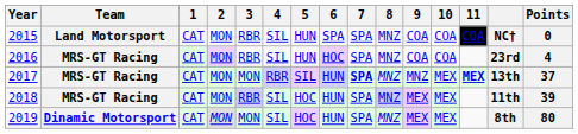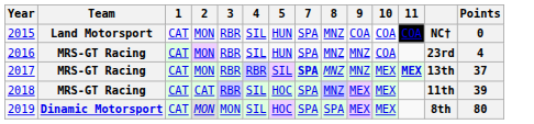 <table class="wikitable" style="text-align:center; font-size:90%">
 <tr>
 <th>Year</th>
 <th>Team</th>
 <th>1</th>
 <th>2</th>
 <th>3</th>
 <th>4</th>
 <th>5</th>
-<th>6</th>
 <th>7</th>
 <th>8</th>
 <th>9</th>
 <th>10</th>
 <th>11</th>
 <th></th>
 <th>Points</th>
 </tr>
 <tr>
 <td><a href='#'>2015</a></td>
 <th>Land Motorsport</th>
 <td style="background:#;"><a href='#'>CAT</a><br></td>
 <td style="background:#;"><a href='#'>MON</a><br></td>
 <td style="background:#;"><a href='#'>RBR</a><br></td>
 <td style="background:#;"><a href='#'>SIL</a><br></td>
 <td style="background:#;"><a href='#'>HUN</a><br></td>
 <td style="background:#;"><a href='#'>SPA</a><br></td>
-<td style="background:#;"><a href='#'>SPA</a><br></td>
 <td style="background:#;"><a href='#'>MNZ</a><br></td>
 <td style="background:#;"><a href='#'>COA</a><br></td>
 <td style="background:#FFFFFF;"><a href='#'>COA</a><br></td>
 <td style="background:#000000; color:white;"><a href='#'><span>COA</span></a><br></td>
 <th>NC†</th>
 <th>0</th>
 </tr>
 <tr>
 <td><a href='#'>2016</a></td>
 <th>MRS-GT Racing</th>
 <td style="background:#DFFFDF;"><a href='#'>CAT</a><br></td>
 <td style="background:#EFCFFF;"><a href='#'>MON</a><br></td>
 <td style="background:#;"><a href='#'>RBR</a><br></td>
 <td style="background:#;"><a href='#'>SIL</a><br></td>
 <td style="background:#;"><a href='#'>HUN</a><br></td>
-<td style="background:#EFCFFF;"><a href='#'>HOC</a><br></td>
 <td style="background:#;"><a href='#'>SPA</a><br></td>
 <td style="background:#;"><a href='#'>MNZ</a><br></td>
-<td style="background:#;"><a href='#'>COA</a><br></td>
+<td style="background:#;"><a href='#'>MNZ</a><br></td>
 <td style="background:#;"><a href='#'>COA</a><br></td>
 <td></td>
 <th>23rd</th>
 <th>4</th>
 </tr>
 <tr>
 <td><a href='#'>2017</a></td>
 <th>MRS-GT Racing</th>
 <td style="background:#DFFFDF;"><a href='#'>CAT</a><br></td>
 <td style="background:#DFFFDF;"><a href='#'>MON</a><br></td>
-<td style="background:#DFFFDF;"><a href='#'>MON</a><br></td>
+<td style="background:#DFFFDF;"><a href='#'>RBR</a><br></td>
 <td style="background:#CFCFFF;"><a href='#'>RBR</a><br></td>
 <td style="background:#EFCFFF;"><a href='#'>SIL</a><br></td>
-<td style="background:#CFCFFF;"><a href='#'>HUN</a><br></td>
 <td style="background:#DFFFDF;"><strong><a href='#'>SPA</a><br></strong></td>
 <td style="background:#DFFFDF;"><em><a href='#'>MNZ</a></em><br></td>
 <td style="background:#DFFFDF;"><a href='#'>MNZ</a><br></td>
 <td style="background:#DFFFDF;"><a href='#'>MEX</a><br></td>
 <td style="background:#DFFFDF;"><strong><a href='#'>MEX</a><br></strong></td>
 <th>13th</th>
 <th>37</th>
 </tr>
 <tr>
 <td><a href='#'>2018</a></td>
 <th>MRS-GT Racing</th>
 <td style="background:#DFFFDF;"><a href='#'>CAT</a><br></td>
-<td style="background:#DFFFDF;"><a href='#'>MON</a><br></td>
+<td style="background:#DFFFDF;"><a href='#'>CAT</a><br></td>
 <td style="background:#CFCFFF;"><a href='#'>RBR</a><br></td>
 <td style="background:#DFFFDF;"><a href='#'>SIL</a><br></td>
 <td style="background:#DFFFDF;"><a href='#'>HOC</a><br></td>
-<td style="background:#DFFFDF;"><a href='#'>HUN</a><br></td>
 <td style="background:#DFFFDF;"><a href='#'>SPA</a><br></td>
 <td style="background:#CFCFFF;"><a href='#'>MNZ</a><br></td>
 <td style="background:#EFCFFF;"><a href='#'>MEX</a><br></td>
 <td style="background:#DFFFDF;"><a href='#'>MEX</a><br></td>
 <td></td>
 <th>11th</th>
 <th>39</th>
 </tr>
 <tr>
 <td><a href='#'>2019</a></td>
 <th><a href='#'>Dinamic Motorsport</a></th>
 <td style="background:#DFFFDF;"><a href='#'>CAT</a><br></td>
 <td style="background:#DFDFDF;"><em><a href='#'>MON</a></em><br></td>
 <td style="background:#DFFFDF;"><a href='#'>MON</a><br></td>
 <td style="background:#DFFFDF;"><a href='#'>SIL</a><br></td>
 <td style="background:#EFCFFF;"><a href='#'>HOC</a><br></td>
-<td style="background:#DFFFDF;"><a href='#'>HUN</a><br></td>
 <td style="background:#DFFFDF;"><a href='#'>SPA</a><br></td>
-<td style="background:#DFFFDF;"><em><a href='#'>MNZ</a></em><br></td>
+<td style="background:#DFFFDF;"><a href='#'>SPA</a><br></td>
 <td style="background:#EFCFFF;"><a href='#'>MEX</a><br></td>
 <td style="background:#DFFFDF;"><a href='#'>MEX</a><br></td>
 <td></td>
 <th>8th</th>
 <th>80</th>
 </tr>
 </table>
